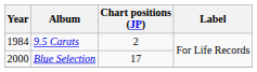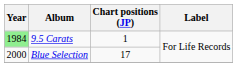 <table class="wikitable">
 <tr>
 <th>Year</th>
 <th>Album</th>
 <th>Chart positions<br>(<a href='#'>JP</a>)</th>
 <th>Label</th>
 </tr>
 <tr>
-<td>1984</td>
+<td style="background: lightgreen;">1984</td>
 <td><em><a href='#'>9.5 Carats</a></em></td>
-<td align="center">2</td>
+<td align="center">1</td>
 <td rowspan="2" align="center">For Life Records</td>
 </tr>
 <tr>
 <td>2000</td>
 <td><em><a href='#'>Blue Selection</a></em></td>
 <td align="center">17</td>
 </tr>
 <tr>
 </tr>
 </table>
